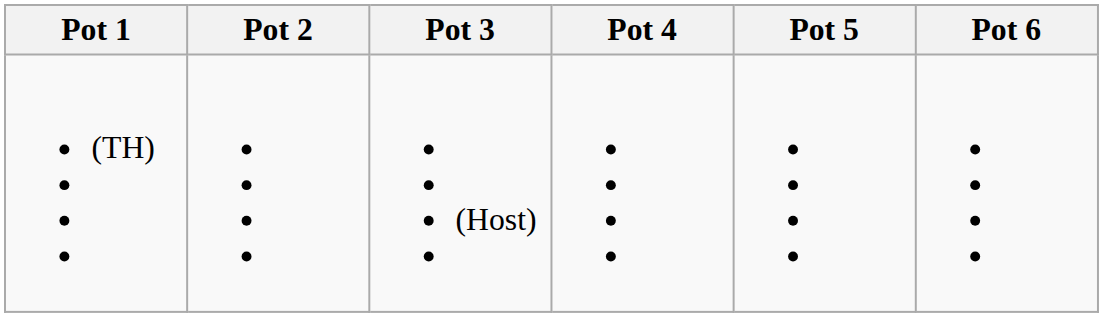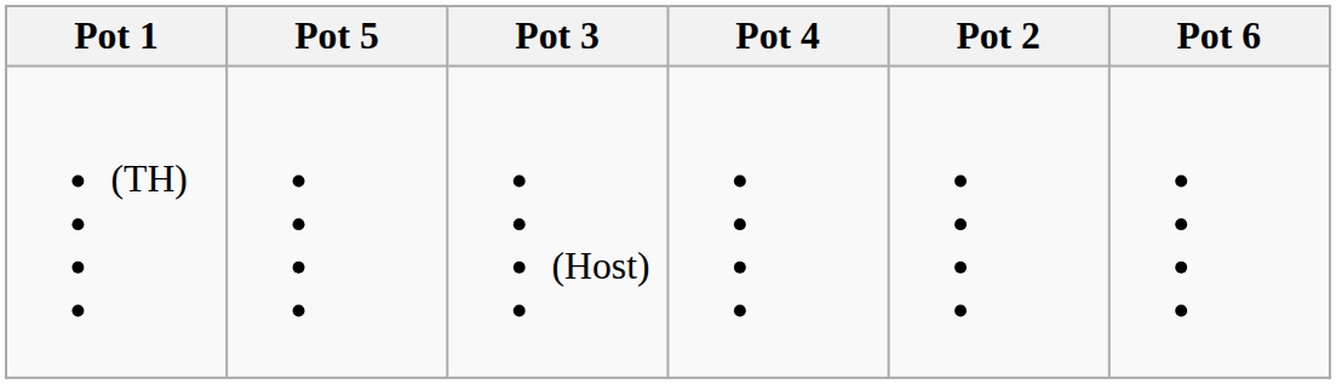 <table class="wikitable">
 <tr>
 <th width=16%>Pot 1</th>
-<th width=16%>Pot 2</th>
+<th width=16%>Pot 5</th>
 <th width=16%>Pot 3</th>
 <th width=16%>Pot 4</th>
-<th width=16%>Pot 5</th>
+<th width=16%>Pot 2</th>
 <th width=16%>Pot 6</th>
 </tr>
 <tr style="vertical-align: top;">
 <td><br><ul><li> (TH)</li><li></li><li></li><li></li></ul></td>
 <td><br><ul><li></li><li></li><li></li><li></li></ul></td>
 <td><br><ul><li></li><li></li><li> (Host)</li><li></li></ul></td>
 <td><br><ul><li></li><li></li><li></li><li></li></ul></td>
 <td><br><ul><li></li><li></li><li></li><li></li></ul></td>
 <td><br><ul><li></li><li></li><li></li><li></li></ul></td>
 </tr>
 </table>
